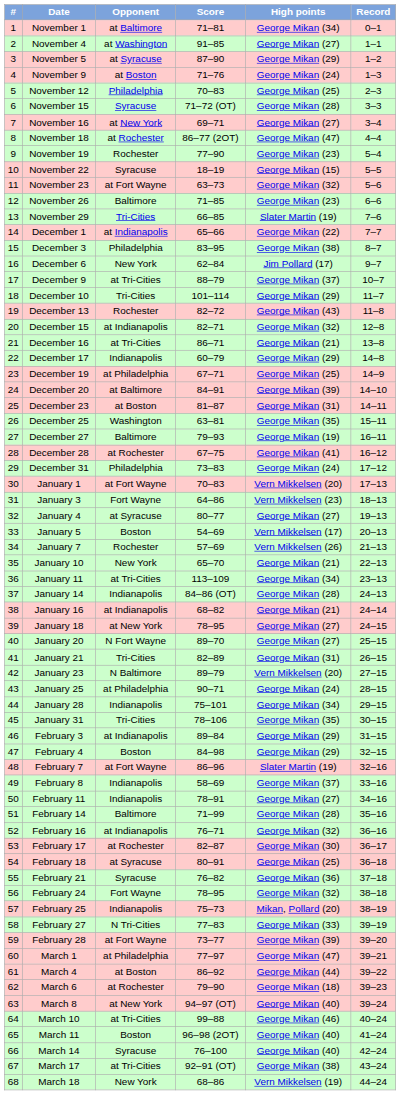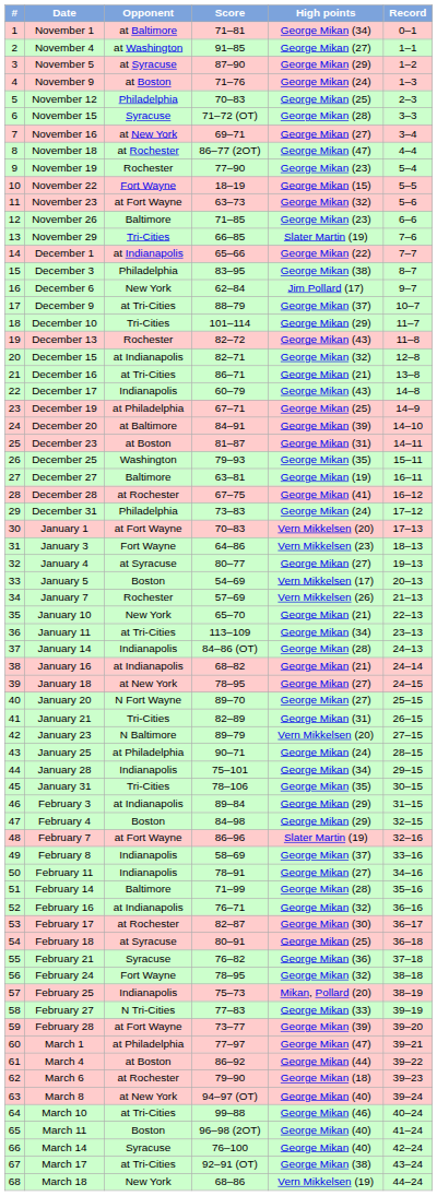 <table class="wikitable" width="50%">
 <tr align="center"  style="background:#7CA3DC; color:#FFFFFF;">
 <td><strong>#</strong></td>
 <td><strong>Date</strong></td>
 <td><strong>Opponent</strong></td>
 <td><strong>Score</strong></td>
 <td><strong>High points</strong></td>
 <td><strong>Record</strong></td>
 </tr>
 <tr align="center" bgcolor="ffcccc">
 <td>1</td>
 <td>November 1</td>
 <td>at <a href='#'>Baltimore</a></td>
 <td>71–81</td>
 <td><a href='#'>George Mikan</a> (34)</td>
 <td>0–1</td>
 </tr>
 <tr align="center" bgcolor="ccffcc">
 <td>2</td>
 <td>November 4</td>
 <td>at <a href='#'>Washington</a></td>
 <td>91–85</td>
 <td><a href='#'>George Mikan</a> (27)</td>
 <td>1–1</td>
 </tr>
 <tr align="center" bgcolor="ffcccc">
 <td>3</td>
 <td>November 5</td>
 <td>at <a href='#'>Syracuse</a></td>
 <td>87–90</td>
 <td><a href='#'>George Mikan</a> (29)</td>
 <td>1–2</td>
 </tr>
 <tr align="center" bgcolor="ffcccc">
 <td>4</td>
 <td>November 9</td>
 <td>at <a href='#'>Boston</a></td>
 <td>71–76</td>
 <td><a href='#'>George Mikan</a> (24)</td>
 <td>1–3</td>
 </tr>
 <tr align="center" bgcolor="ccffcc">
 <td>5</td>
 <td>November 12</td>
 <td><a href='#'>Philadelphia</a></td>
 <td>70–83</td>
 <td><a href='#'>George Mikan</a> (25)</td>
 <td>2–3</td>
 </tr>
 <tr align="center" bgcolor="ccffcc">
 <td>6</td>
 <td>November 15</td>
 <td><a href='#'>Syracuse</a></td>
 <td>71–72 (OT)</td>
 <td><a href='#'>George Mikan</a> (28)</td>
 <td>3–3</td>
 </tr>
 <tr align="center" bgcolor="ffcccc">
 <td>7</td>
 <td>November 16</td>
 <td>at <a href='#'>New York</a></td>
 <td>69–71</td>
 <td><a href='#'>George Mikan</a> (27)</td>
 <td>3–4</td>
 </tr>
 <tr align="center" bgcolor="ccffcc">
 <td>8</td>
 <td>November 18</td>
 <td>at <a href='#'>Rochester</a></td>
 <td>86–77 (2OT)</td>
 <td><a href='#'>George Mikan</a> (47)</td>
 <td>4–4</td>
 </tr>
 <tr align="center" bgcolor="ccffcc">
 <td>9</td>
 <td>November 19</td>
 <td>Rochester</td>
 <td>77–90</td>
 <td><a href='#'>George Mikan</a> (23)</td>
 <td>5–4</td>
 </tr>
 <tr align="center" bgcolor="ffcccc">
 <td>10</td>
 <td>November 22</td>
-<td>Syracuse</td>
+<td><a href='#'>Fort Wayne</a></td>
 <td>18–19</td>
 <td><a href='#'>George Mikan</a> (15)</td>
 <td>5–5</td>
 </tr>
 <tr align="center" bgcolor="ffcccc">
 <td>11</td>
 <td>November 23</td>
 <td>at Fort Wayne</td>
 <td>63–73</td>
 <td><a href='#'>George Mikan</a> (32)</td>
 <td>5–6</td>
 </tr>
 <tr align="center" bgcolor="ccffcc">
 <td>12</td>
 <td>November 26</td>
 <td>Baltimore</td>
 <td>71–85</td>
 <td><a href='#'>George Mikan</a> (23)</td>
 <td>6–6</td>
 </tr>
 <tr align="center" bgcolor="ccffcc">
 <td>13</td>
 <td>November 29</td>
 <td><a href='#'>Tri-Cities</a></td>
 <td>66–85</td>
 <td><a href='#'>Slater Martin</a> (19)</td>
 <td>7–6</td>
 </tr>
 <tr align="center" bgcolor="ffcccc">
 <td>14</td>
 <td>December 1</td>
 <td>at <a href='#'>Indianapolis</a></td>
 <td>65–66</td>
 <td><a href='#'>George Mikan</a> (22)</td>
 <td>7–7</td>
 </tr>
 <tr align="center" bgcolor="ccffcc">
 <td>15</td>
 <td>December 3</td>
 <td>Philadelphia</td>
 <td>83–95</td>
 <td><a href='#'>George Mikan</a> (38)</td>
 <td>8–7</td>
 </tr>
 <tr align="center" bgcolor="ccffcc">
 <td>16</td>
 <td>December 6</td>
 <td>New York</td>
 <td>62–84</td>
 <td><a href='#'>Jim Pollard</a> (17)</td>
 <td>9–7</td>
 </tr>
 <tr align="center" bgcolor="ccffcc">
 <td>17</td>
 <td>December 9</td>
 <td>at Tri-Cities</td>
 <td>88–79</td>
 <td><a href='#'>George Mikan</a> (37)</td>
 <td>10–7</td>
 </tr>
 <tr align="center" bgcolor="ccffcc">
 <td>18</td>
 <td>December 10</td>
 <td>Tri-Cities</td>
 <td>101–114</td>
 <td><a href='#'>George Mikan</a> (29)</td>
 <td>11–7</td>
 </tr>
 <tr align="center" bgcolor="ffcccc">
 <td>19</td>
 <td>December 13</td>
 <td>Rochester</td>
 <td>82–72</td>
 <td><a href='#'>George Mikan</a> (43)</td>
 <td>11–8</td>
 </tr>
 <tr align="center" bgcolor="ccffcc">
 <td>20</td>
 <td>December 15</td>
 <td>at Indianapolis</td>
 <td>82–71</td>
 <td><a href='#'>George Mikan</a> (32)</td>
 <td>12–8</td>
 </tr>
 <tr align="center" bgcolor="ccffcc">
 <td>21</td>
 <td>December 16</td>
 <td>at Tri-Cities</td>
 <td>86–71</td>
 <td><a href='#'>George Mikan</a> (21)</td>
 <td>13–8</td>
 </tr>
 <tr align="center" bgcolor="ccffcc">
 <td>22</td>
 <td>December 17</td>
 <td>Indianapolis</td>
 <td>60–79</td>
-<td><a href='#'>George Mikan</a> (29)</td>
+<td><a href='#'>George Mikan</a> (43)</td>
 <td>14–8</td>
 </tr>
 <tr align="center" bgcolor="ffcccc">
 <td>23</td>
 <td>December 19</td>
 <td>at Philadelphia</td>
 <td>67–71</td>
 <td><a href='#'>George Mikan</a> (25)</td>
 <td>14–9</td>
 </tr>
 <tr align="center" bgcolor="ffcccc">
 <td>24</td>
 <td>December 20</td>
 <td>at Baltimore</td>
 <td>84–91</td>
 <td><a href='#'>George Mikan</a> (39)</td>
 <td>14–10</td>
 </tr>
 <tr align="center" bgcolor="ffcccc">
 <td>25</td>
 <td>December 23</td>
 <td>at Boston</td>
 <td>81–87</td>
 <td><a href='#'>George Mikan</a> (31)</td>
 <td>14–11</td>
 </tr>
 <tr align="center" bgcolor="ccffcc">
 <td>26</td>
 <td>December 25</td>
 <td>Washington</td>
-<td>63–81</td>
+<td>79–93</td>
 <td><a href='#'>George Mikan</a> (35)</td>
 <td>15–11</td>
 </tr>
 <tr align="center" bgcolor="ccffcc">
 <td>27</td>
 <td>December 27</td>
 <td>Baltimore</td>
-<td>79–93</td>
+<td>63–81</td>
 <td><a href='#'>George Mikan</a> (19)</td>
 <td>16–11</td>
 </tr>
 <tr align="center" bgcolor="ffcccc">
 <td>28</td>
 <td>December 28</td>
 <td>at Rochester</td>
 <td>67–75</td>
 <td><a href='#'>George Mikan</a> (41)</td>
 <td>16–12</td>
 </tr>
 <tr align="center" bgcolor="ccffcc">
 <td>29</td>
 <td>December 31</td>
 <td>Philadelphia</td>
 <td>73–83</td>
 <td><a href='#'>George Mikan</a> (24)</td>
 <td>17–12</td>
 </tr>
 <tr align="center" bgcolor="ffcccc">
 <td>30</td>
 <td>January 1</td>
 <td>at Fort Wayne</td>
 <td>70–83</td>
 <td><a href='#'>Vern Mikkelsen</a> (20)</td>
 <td>17–13</td>
 </tr>
 <tr align="center" bgcolor="ccffcc">
 <td>31</td>
 <td>January 3</td>
 <td>Fort Wayne</td>
 <td>64–86</td>
 <td><a href='#'>Vern Mikkelsen</a> (23)</td>
 <td>18–13</td>
 </tr>
 <tr align="center" bgcolor="ccffcc">
 <td>32</td>
 <td>January 4</td>
 <td>at Syracuse</td>
 <td>80–77</td>
 <td><a href='#'>George Mikan</a> (27)</td>
 <td>19–13</td>
 </tr>
 <tr align="center" bgcolor="ccffcc">
 <td>33</td>
 <td>January 5</td>
 <td>Boston</td>
 <td>54–69</td>
 <td><a href='#'>Vern Mikkelsen</a> (17)</td>
 <td>20–13</td>
 </tr>
 <tr align="center" bgcolor="ccffcc">
 <td>34</td>
 <td>January 7</td>
 <td>Rochester</td>
 <td>57–69</td>
 <td><a href='#'>Vern Mikkelsen</a> (26)</td>
 <td>21–13</td>
 </tr>
 <tr align="center" bgcolor="ccffcc">
 <td>35</td>
 <td>January 10</td>
 <td>New York</td>
 <td>65–70</td>
 <td><a href='#'>George Mikan</a> (21)</td>
 <td>22–13</td>
 </tr>
 <tr align="center" bgcolor="ccffcc">
 <td>36</td>
 <td>January 11</td>
 <td>at Tri-Cities</td>
 <td>113–109</td>
 <td><a href='#'>George Mikan</a> (34)</td>
 <td>23–13</td>
 </tr>
 <tr align="center" bgcolor="ccffcc">
 <td>37</td>
 <td>January 14</td>
 <td>Indianapolis</td>
 <td>84–86 (OT)</td>
 <td><a href='#'>George Mikan</a> (28)</td>
 <td>24–13</td>
 </tr>
 <tr align="center" bgcolor="ffcccc">
 <td>38</td>
 <td>January 16</td>
 <td>at Indianapolis</td>
 <td>68–82</td>
 <td><a href='#'>George Mikan</a> (21)</td>
 <td>24–14</td>
 </tr>
 <tr align="center" bgcolor="ffcccc">
 <td>39</td>
 <td>January 18</td>
 <td>at New York</td>
 <td>78–95</td>
 <td><a href='#'>George Mikan</a> (27)</td>
 <td>24–15</td>
 </tr>
 <tr align="center" bgcolor="ccffcc">
 <td>40</td>
 <td>January 20</td>
 <td>N Fort Wayne</td>
 <td>89–70</td>
 <td><a href='#'>George Mikan</a> (27)</td>
 <td>25–15</td>
 </tr>
 <tr align="center" bgcolor="ccffcc">
 <td>41</td>
 <td>January 21</td>
 <td>Tri-Cities</td>
 <td>82–89</td>
 <td><a href='#'>George Mikan</a> (31)</td>
 <td>26–15</td>
 </tr>
 <tr align="center" bgcolor="ccffcc">
 <td>42</td>
 <td>January 23</td>
 <td>N Baltimore</td>
 <td>89–79</td>
 <td><a href='#'>Vern Mikkelsen</a> (20)</td>
 <td>27–15</td>
 </tr>
 <tr align="center" bgcolor="ccffcc">
 <td>43</td>
 <td>January 25</td>
 <td>at Philadelphia</td>
 <td>90–71</td>
 <td><a href='#'>George Mikan</a> (24)</td>
 <td>28–15</td>
 </tr>
 <tr align="center" bgcolor="ccffcc">
 <td>44</td>
 <td>January 28</td>
 <td>Indianapolis</td>
 <td>75–101</td>
 <td><a href='#'>George Mikan</a> (34)</td>
 <td>29–15</td>
 </tr>
 <tr align="center" bgcolor="ccffcc">
 <td>45</td>
 <td>January 31</td>
 <td>Tri-Cities</td>
 <td>78–106</td>
 <td><a href='#'>George Mikan</a> (35)</td>
 <td>30–15</td>
 </tr>
 <tr align="center" bgcolor="ccffcc">
 <td>46</td>
 <td>February 3</td>
 <td>at Indianapolis</td>
 <td>89–84</td>
 <td><a href='#'>George Mikan</a> (29)</td>
 <td>31–15</td>
 </tr>
 <tr align="center" bgcolor="ccffcc">
 <td>47</td>
 <td>February 4</td>
 <td>Boston</td>
 <td>84–98</td>
 <td><a href='#'>George Mikan</a> (29)</td>
 <td>32–15</td>
 </tr>
 <tr align="center" bgcolor="ffcccc">
 <td>48</td>
 <td>February 7</td>
 <td>at Fort Wayne</td>
 <td>86–96</td>
 <td><a href='#'>Slater Martin</a> (19)</td>
 <td>32–16</td>
 </tr>
 <tr align="center" bgcolor="ccffcc">
 <td>49</td>
 <td>February 8</td>
 <td>Indianapolis</td>
 <td>58–69</td>
 <td><a href='#'>George Mikan</a> (37)</td>
 <td>33–16</td>
 </tr>
 <tr align="center" bgcolor="ccffcc">
 <td>50</td>
 <td>February 11</td>
 <td>Indianapolis</td>
 <td>78–91</td>
 <td><a href='#'>George Mikan</a> (27)</td>
 <td>34–16</td>
 </tr>
 <tr align="center" bgcolor="ccffcc">
 <td>51</td>
 <td>February 14</td>
 <td>Baltimore</td>
 <td>71–99</td>
 <td><a href='#'>George Mikan</a> (28)</td>
 <td>35–16</td>
 </tr>
 <tr align="center" bgcolor="ccffcc">
 <td>52</td>
 <td>February 16</td>
 <td>at Indianapolis</td>
 <td>76–71</td>
 <td><a href='#'>George Mikan</a> (32)</td>
 <td>36–16</td>
 </tr>
 <tr align="center" bgcolor="ffcccc">
 <td>53</td>
 <td>February 17</td>
 <td>at Rochester</td>
 <td>82–87</td>
 <td><a href='#'>George Mikan</a> (30)</td>
 <td>36–17</td>
 </tr>
 <tr align="center" bgcolor="ffcccc">
 <td>54</td>
 <td>February 18</td>
 <td>at Syracuse</td>
 <td>80–91</td>
 <td><a href='#'>George Mikan</a> (25)</td>
 <td>36–18</td>
 </tr>
 <tr align="center" bgcolor="ccffcc">
 <td>55</td>
 <td>February 21</td>
 <td>Syracuse</td>
 <td>76–82</td>
 <td><a href='#'>George Mikan</a> (36)</td>
 <td>37–18</td>
 </tr>
 <tr align="center" bgcolor="ccffcc">
 <td>56</td>
 <td>February 24</td>
 <td>Fort Wayne</td>
 <td>78–95</td>
 <td><a href='#'>George Mikan</a> (32)</td>
 <td>38–18</td>
 </tr>
 <tr align="center" bgcolor="ffcccc">
 <td>57</td>
 <td>February 25</td>
 <td>Indianapolis</td>
 <td>75–73</td>
 <td><a href='#'>Mikan</a>, <a href='#'>Pollard</a> (20)</td>
 <td>38–19</td>
 </tr>
 <tr align="center" bgcolor="ccffcc">
 <td>58</td>
 <td>February 27</td>
 <td>N Tri-Cities</td>
 <td>77–83</td>
 <td><a href='#'>George Mikan</a> (33)</td>
 <td>39–19</td>
 </tr>
 <tr align="center" bgcolor="ffcccc">
 <td>59</td>
 <td>February 28</td>
 <td>at Fort Wayne</td>
 <td>73–77</td>
 <td><a href='#'>George Mikan</a> (39)</td>
 <td>39–20</td>
 </tr>
 <tr align="center" bgcolor="ffcccc">
 <td>60</td>
 <td>March 1</td>
 <td>at Philadelphia</td>
 <td>77–97</td>
 <td><a href='#'>George Mikan</a> (47)</td>
 <td>39–21</td>
 </tr>
 <tr align="center" bgcolor="ffcccc">
 <td>61</td>
 <td>March 4</td>
 <td>at Boston</td>
 <td>86–92</td>
 <td><a href='#'>George Mikan</a> (44)</td>
 <td>39–22</td>
 </tr>
 <tr align="center" bgcolor="ffcccc">
 <td>62</td>
 <td>March 6</td>
 <td>at Rochester</td>
 <td>79–90</td>
 <td><a href='#'>George Mikan</a> (18)</td>
 <td>39–23</td>
 </tr>
 <tr align="center" bgcolor="ffcccc">
 <td>63</td>
 <td>March 8</td>
 <td>at New York</td>
 <td>94–97 (OT)</td>
 <td><a href='#'>George Mikan</a> (40)</td>
 <td>39–24</td>
 </tr>
 <tr align="center" bgcolor="ccffcc">
 <td>64</td>
 <td>March 10</td>
 <td>at Tri-Cities</td>
 <td>99–88</td>
 <td><a href='#'>George Mikan</a> (46)</td>
 <td>40–24</td>
 </tr>
 <tr align="center" bgcolor="ccffcc">
 <td>65</td>
 <td>March 11</td>
 <td>Boston</td>
 <td>96–98 (2OT)</td>
 <td><a href='#'>George Mikan</a> (40)</td>
 <td>41–24</td>
 </tr>
 <tr align="center" bgcolor="ccffcc">
 <td>66</td>
 <td>March 14</td>
 <td>Syracuse</td>
 <td>76–100</td>
 <td><a href='#'>George Mikan</a> (40)</td>
 <td>42–24</td>
 </tr>
 <tr align="center" bgcolor="ccffcc">
 <td>67</td>
 <td>March 17</td>
 <td>at Tri-Cities</td>
 <td>92–91 (OT)</td>
 <td><a href='#'>George Mikan</a> (38)</td>
 <td>43–24</td>
 </tr>
 <tr align="center" bgcolor="ccffcc">
 <td>68</td>
 <td>March 18</td>
 <td>New York</td>
 <td>68–86</td>
 <td><a href='#'>Vern Mikkelsen</a> (19)</td>
 <td>44–24</td>
 </tr>
 </table>
